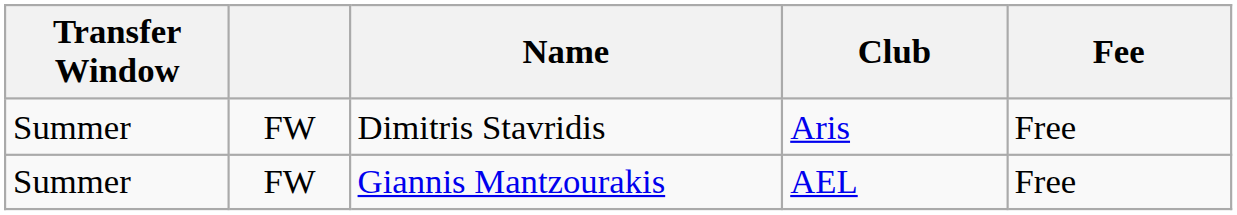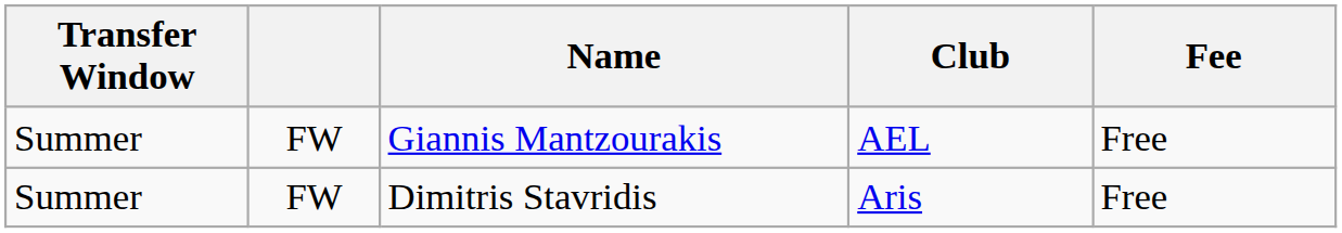 <table class="wikitable plainrowheaders">
 <tr>
 <th scope="col" style="width:6em;">Transfer Window</th>
 <th scope="col" style="width:3em;"></th>
 <th scope="col" style="width:12em;">Name</th>
 <th scope="col" style="width:6em;">Club</th>
 <th scope="col" style="width:6em;">Fee</th>
 </tr>
 <tr>
 <td>Summer</td>
 <td align="center">FW</td>
-<td> Dimitris Stavridis</td>
-<td> <a href='#'>Aris</a></td>
+<td> <a href='#'>Giannis Mantzourakis</a></td>
+<td> <a href='#'>AEL</a></td>
 <td>Free</td>
 </tr>
 <tr>
 <td>Summer</td>
 <td align="center">FW</td>
-<td> <a href='#'>Giannis Mantzourakis</a></td>
-<td> <a href='#'>AEL</a></td>
+<td> Dimitris Stavridis</td>
+<td> <a href='#'>Aris</a></td>
 <td>Free</td>
 </tr>
 </table>
